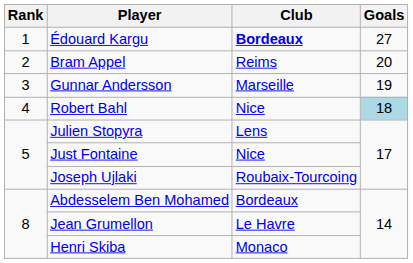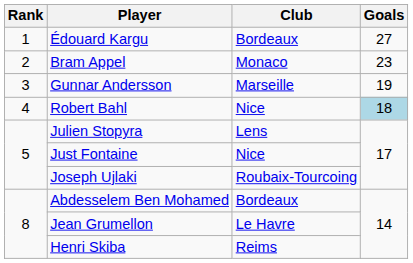 <table class="wikitable" style="text-align:center">
 <tr>
 <th>Rank</th>
 <th>Player</th>
 <th>Club</th>
 <th>Goals</th>
 </tr>
 <tr>
 <td>1</td>
 <td align="left">  <a href='#'>Édouard Kargu</a></td>
-<td align="left"><strong><a href='#'>Bordeaux</a></strong></td>
+<td align="left"><a href='#'>Bordeaux</a></td>
 <td>27</td>
 </tr>
 <tr>
 <td>2</td>
 <td align="left"> <a href='#'>Bram Appel</a></td>
-<td align="left"><a href='#'>Reims</a></td>
-<td>20</td>
+<td align="left"><a href='#'>Monaco</a></td>
+<td>23</td>
 </tr>
 <tr>
 <td>3</td>
 <td align="left"> <a href='#'>Gunnar Andersson</a></td>
 <td align="left"><a href='#'>Marseille</a></td>
 <td>19</td>
 </tr>
 <tr>
 <td>4</td>
 <td align="left"> <a href='#'>Robert Bahl</a></td>
 <td align="left"><a href='#'>Nice</a></td>
 <td style="background: lightblue;">18</td>
 </tr>
 <tr>
 <td rowspan="3">5</td>
 <td align="left"> <a href='#'>Julien Stopyra</a></td>
 <td align="left"><a href='#'>Lens</a></td>
 <td rowspan="3">17</td>
 </tr>
 <tr>
 <td align="left"> <a href='#'>Just Fontaine</a></td>
 <td align="left"><a href='#'>Nice</a></td>
 </tr>
 <tr>
 <td align="left">  <a href='#'>Joseph Ujlaki</a></td>
 <td align="left"><a href='#'>Roubaix-Tourcoing</a></td>
 </tr>
 <tr>
 <td rowspan="3">8</td>
 <td align="left"> <a href='#'>Abdesselem Ben Mohamed</a></td>
 <td align="left"><a href='#'>Bordeaux</a></td>
 <td rowspan="3">14</td>
 </tr>
 <tr>
 <td align="left"> <a href='#'>Jean Grumellon</a></td>
 <td align="left"><a href='#'>Le Havre</a></td>
 </tr>
 <tr>
 <td align="left">  <a href='#'>Henri Skiba</a></td>
-<td align="left"><a href='#'>Monaco</a></td>
+<td align="left"><a href='#'>Reims</a></td>
 </tr>
 </table>
